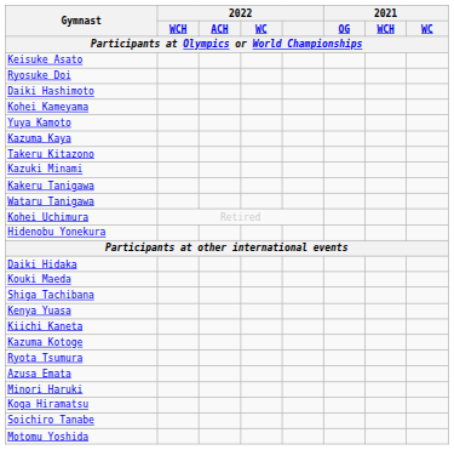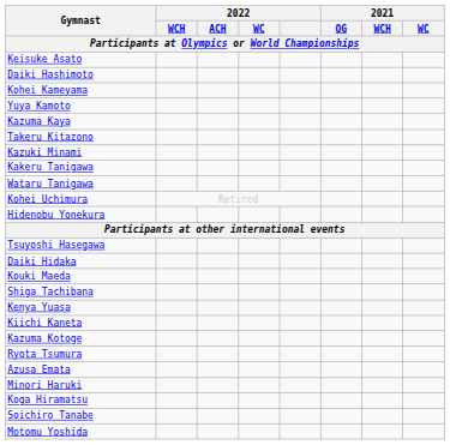 <table class="wikitable unsortable" style="text-align:center; font-size:100%">
 <tr>
 <th rowspan="2" style="width:200px;">Gymnast</th>
 <th colspan="4">2022</th>
 <th colspan="3">2021</th>
 </tr>
 <tr>
 <th style="width:50px;"><a href='#'>WCH</a></th>
 <th style="width:50px;"><a href='#'>ACH</a></th>
 <th style="width:50px;"><a href='#'>WC</a></th>
 <th style="width:50px;"></th>
 <th style="width:50px;"><a href='#'>OG</a></th>
 <th style="width:50px;"><a href='#'>WCH</a></th>
 <th style="width:50px;"><a href='#'>WC</a></th>
 </tr>
 <tr>
 <th colspan="8"><em>Participants at <a href='#'>Olympics</a> or <a href='#'>World Championships</a></em></th>
 </tr>
 <tr>
 <td align=left><a href='#'>Keisuke Asato</a></td>
-<td></td>
-<td></td>
-<td></td>
-<td></td>
-<td></td>
-<td></td>
-<td></td>
-</tr>
-<tr>
-<td align=left><a href='#'>Ryosuke Doi</a></td>
 <td></td>
 <td></td>
 <td></td>
 <td></td>
 <td></td>
 <td></td>
 <td></td>
 </tr>
 <tr>
 <td align=left><a href='#'>Daiki Hashimoto</a></td>
 <td></td>
 <td></td>
 <td></td>
 <td></td>
 <td></td>
 <td></td>
 <td></td>
 </tr>
 <tr>
 <td align=left><a href='#'>Kohei Kameyama</a></td>
 <td></td>
 <td></td>
 <td></td>
 <td></td>
 <td></td>
 <td></td>
 <td></td>
 </tr>
 <tr>
 <td align=left><a href='#'>Yuya Kamoto</a></td>
 <td></td>
 <td></td>
 <td></td>
 <td></td>
 <td></td>
 <td></td>
 <td></td>
 </tr>
 <tr>
 <td align=left><a href='#'>Kazuma Kaya</a></td>
 <td></td>
 <td></td>
 <td></td>
 <td>  </td>
 <td></td>
 <td></td>
 <td></td>
 </tr>
 <tr>
 <td align=left><a href='#'>Takeru Kitazono</a></td>
 <td></td>
 <td></td>
 <td></td>
 <td></td>
 <td></td>
 <td></td>
 <td></td>
 </tr>
 <tr>
 <td align=left><a href='#'>Kazuki Minami</a></td>
 <td></td>
 <td></td>
 <td></td>
 <td></td>
 <td></td>
 <td></td>
 <td></td>
 </tr>
 <tr>
 <td align=left><a href='#'>Kakeru Tanigawa</a></td>
 <td></td>
 <td></td>
 <td></td>
 <td></td>
 <td></td>
 <td></td>
 <td></td>
 </tr>
 <tr>
 <td align=left><a href='#'>Wataru Tanigawa</a></td>
 <td></td>
 <td></td>
 <td></td>
 <td></td>
 <td></td>
 <td></td>
 <td></td>
 </tr>
 <tr>
 <td align=left><a href='#'>Kohei Uchimura</a></td>
 <td colspan="4" style=color:#ccc>Retired</td>
 <td></td>
 <td></td>
 <td></td>
 </tr>
 <tr>
 <td align=left><a href='#'>Hidenobu Yonekura</a></td>
 <td></td>
 <td></td>
 <td></td>
 <td></td>
 <td></td>
 <td></td>
 <td></td>
 </tr>
 <tr>
 <th colspan="8"><em>Participants at other international events</em></th>
+</tr>
+<tr>
+<td align=left><a href='#'>Tsuyoshi Hasegawa</a></td>
+<td></td>
+<td></td>
+<td></td>
+<td></td>
+<td></td>
+<td></td>
+<td></td>
 </tr>
 <tr>
 <td align=left><a href='#'>Daiki Hidaka</a></td>
 <td></td>
 <td></td>
 <td></td>
 <td></td>
 <td></td>
 <td></td>
 <td></td>
 </tr>
 <tr>
 <td align=left><a href='#'>Kouki Maeda</a></td>
 <td></td>
 <td></td>
 <td></td>
 <td></td>
 <td></td>
 <td></td>
 <td></td>
 </tr>
 <tr>
 <td align=left><a href='#'>Shiga Tachibana</a></td>
 <td></td>
 <td></td>
 <td></td>
 <td></td>
 <td></td>
 <td></td>
 <td></td>
 </tr>
 <tr>
 <td align=left><a href='#'>Kenya Yuasa</a></td>
 <td></td>
 <td></td>
 <td></td>
 <td></td>
 <td></td>
 <td></td>
 <td></td>
 </tr>
 <tr>
 <td align=left><a href='#'>Kiichi Kaneta</a></td>
 <td></td>
 <td></td>
 <td></td>
 <td></td>
 <td></td>
 <td></td>
 <td></td>
 </tr>
 <tr>
 <td align=left><a href='#'>Kazuma Kotoge</a></td>
 <td></td>
 <td></td>
 <td></td>
 <td></td>
 <td></td>
 <td></td>
 <td></td>
 </tr>
 <tr>
 <td align=left><a href='#'>Ryota Tsumura</a></td>
 <td></td>
 <td></td>
 <td></td>
 <td></td>
 <td></td>
 <td></td>
 <td></td>
 </tr>
 <tr>
 <td align=left><a href='#'>Azusa Emata</a></td>
 <td></td>
 <td></td>
 <td></td>
 <td></td>
 <td></td>
 <td></td>
 <td></td>
 </tr>
 <tr>
 <td align=left><a href='#'>Minori Haruki</a></td>
 <td></td>
 <td></td>
 <td></td>
 <td></td>
 <td></td>
 <td></td>
 <td></td>
 </tr>
 <tr>
 <td align=left><a href='#'>Koga Hiramatsu</a></td>
 <td></td>
 <td></td>
 <td></td>
 <td></td>
 <td></td>
 <td></td>
 <td></td>
 </tr>
 <tr>
 <td align=left><a href='#'>Soichiro Tanabe</a></td>
 <td></td>
 <td></td>
 <td></td>
 <td></td>
 <td></td>
 <td></td>
 <td></td>
 </tr>
 <tr>
 <td align=left><a href='#'>Motomu Yoshida</a></td>
 <td></td>
 <td></td>
 <td></td>
 <td></td>
 <td></td>
 <td></td>
 <td></td>
 </tr>
 </table>
